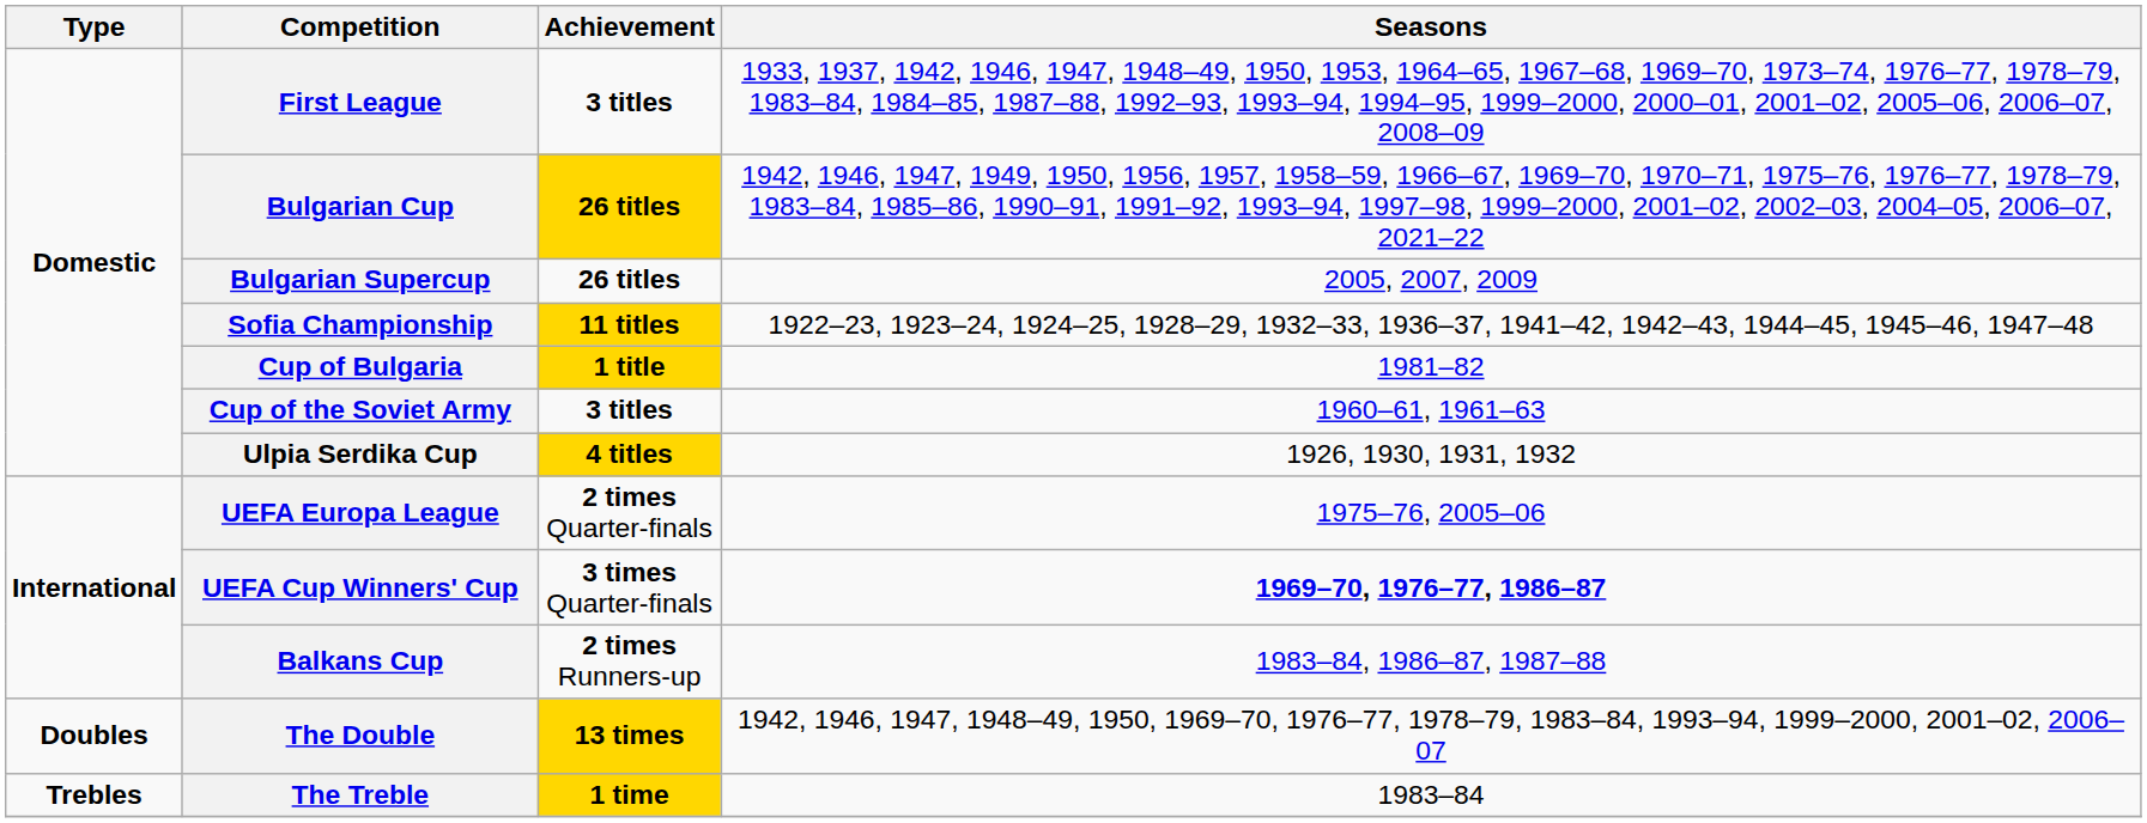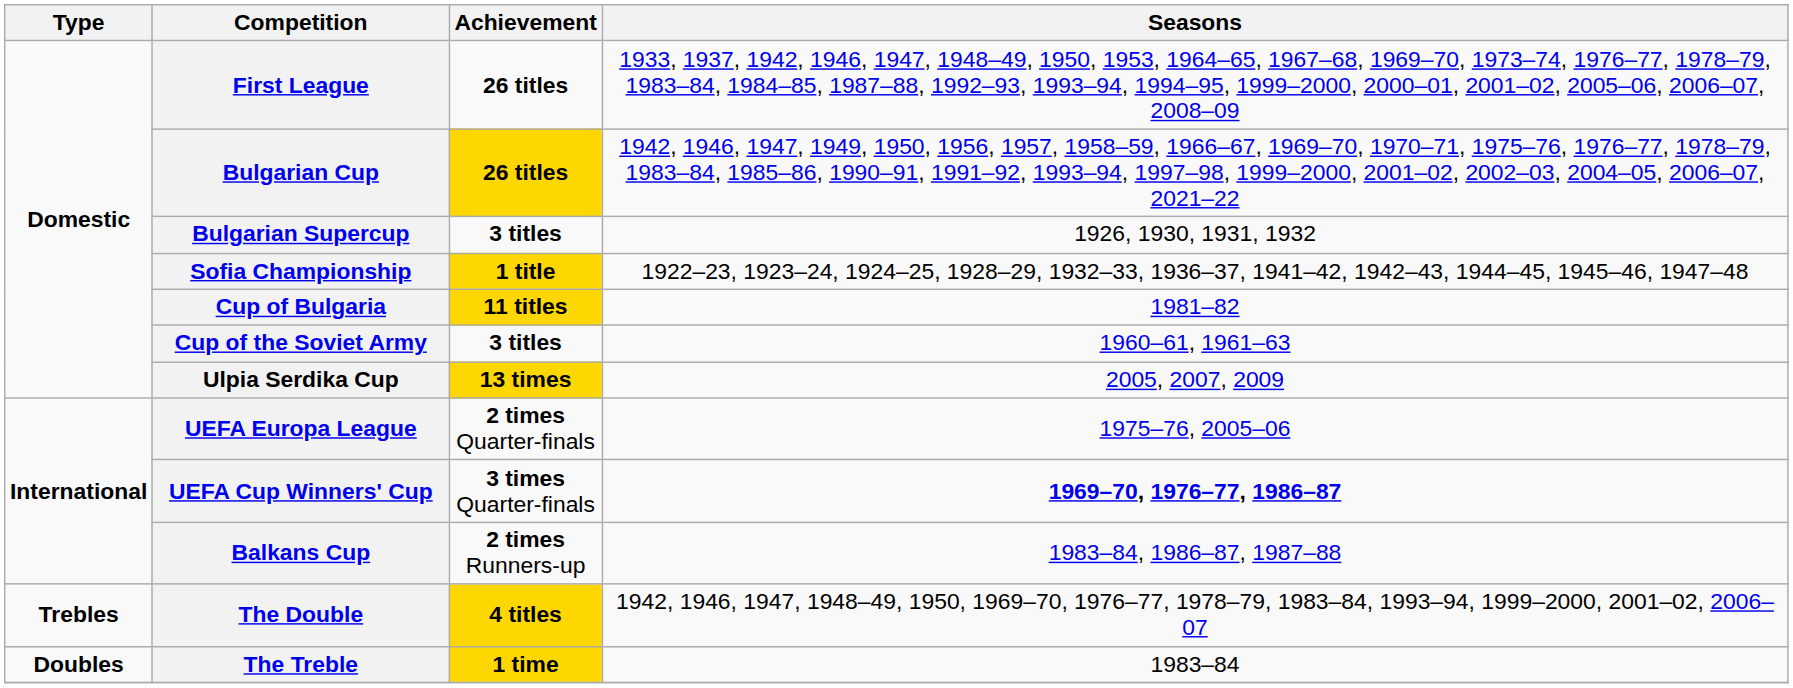 <table class="wikitable" style="text-align: center;">
 <tr>
 <th>Type</th>
 <th width=200>Competition</th>
 <th>Achievement</th>
 <th>Seasons</th>
 </tr>
 <tr>
 <td rowspan="7"><strong>Domestic</strong></td>
 <th><a href='#'>First League</a></th>
-<td align="center"><strong>3 titles</strong></td>
+<td align="center"><strong>26 titles</strong></td>
 <td><a href='#'>1933</a>, <a href='#'>1937</a>, <a href='#'>1942</a>, <a href='#'>1946</a>, <a href='#'>1947</a>, <a href='#'>1948–49</a>, <a href='#'>1950</a>, <a href='#'>1953</a>, <a href='#'>1964–65</a>, <a href='#'>1967–68</a>, <a href='#'>1969–70</a>, <a href='#'>1973–74</a>, <a href='#'>1976–77</a>, <a href='#'>1978–79</a>, <a href='#'>1983–84</a>, <a href='#'>1984–85</a>, <a href='#'>1987–88</a>, <a href='#'>1992–93</a>, <a href='#'>1993–94</a>, <a href='#'>1994–95</a>, <a href='#'>1999–2000</a>, <a href='#'>2000–01</a>, <a href='#'>2001–02</a>, <a href='#'>2005–06</a>, <a href='#'>2006–07</a>, <a href='#'>2008–09</a></td>
 </tr>
 <tr>
 <th><a href='#'>Bulgarian Cup</a></th>
 <td bgcolor="gold"><strong>26 titles </strong></td>
 <td><a href='#'>1942</a>, <a href='#'>1946</a>, <a href='#'>1947</a>, <a href='#'>1949</a>, <a href='#'>1950</a>, <a href='#'>1956</a>, <a href='#'>1957</a>, <a href='#'>1958–59</a>, <a href='#'>1966–67</a>, <a href='#'>1969–70</a>, <a href='#'>1970–71</a>, <a href='#'>1975–76</a>, <a href='#'>1976–77</a>, <a href='#'>1978–79</a>, <a href='#'>1983–84</a>, <a href='#'>1985–86</a>, <a href='#'>1990–91</a>, <a href='#'>1991–92</a>, <a href='#'>1993–94</a>, <a href='#'>1997–98</a>, <a href='#'>1999–2000</a>, <a href='#'>2001–02</a>, <a href='#'>2002–03</a>, <a href='#'>2004–05</a>, <a href='#'>2006–07</a>, <a href='#'>2021–22</a></td>
 </tr>
 <tr>
 <th><a href='#'>Bulgarian Supercup</a></th>
-<td align="center"><strong>26 titles</strong></td>
-<td><a href='#'>2005</a>, <a href='#'>2007</a>, <a href='#'>2009</a></td>
+<td align="center"><strong>3 titles</strong></td>
+<td>1926, 1930, 1931, 1932</td>
 </tr>
 <tr>
 <th><a href='#'>Sofia Championship</a></th>
-<td bgcolor="gold"><strong>11 titles</strong></td>
+<td bgcolor="gold"><strong>1 title</strong></td>
 <td>1922–23, 1923–24, 1924–25, 1928–29, 1932–33, 1936–37, 1941–42, 1942–43, 1944–45, 1945–46, 1947–48</td>
 </tr>
 <tr>
 <th><a href='#'>Cup of Bulgaria</a></th>
-<td bgcolor="gold"><strong>1 title</strong></td>
+<td bgcolor="gold"><strong>11 titles</strong></td>
 <td><a href='#'>1981–82</a></td>
 </tr>
 <tr>
 <th><a href='#'>Cup of the Soviet Army</a></th>
 <td align="center"><strong>3 titles</strong></td>
 <td><a href='#'>1960–61</a>, <a href='#'>1961–63</a></td>
 </tr>
 <tr>
 <th>Ulpia Serdika Cup</th>
-<td bgcolor="gold"><strong>4 titles</strong></td>
-<td>1926, 1930, 1931, 1932</td>
+<td bgcolor="gold"><strong>13 times</strong></td>
+<td><a href='#'>2005</a>, <a href='#'>2007</a>, <a href='#'>2009</a></td>
 </tr>
 <tr>
 <td rowspan="3"><strong>International</strong></td>
 <th><a href='#'>UEFA Europa League</a></th>
 <td align="center"><strong>2 times</strong> <br>Quarter-finals</td>
 <td><a href='#'>1975–76</a>, <a href='#'>2005–06</a></td>
 </tr>
 <tr>
 <th><a href='#'>UEFA Cup Winners' Cup</a></th>
 <td align="center"><strong>3 times</strong> <br>Quarter-finals</td>
 <td><strong><a href='#'>1969–70</a>, <a href='#'>1976–77</a>, <a href='#'>1986–87</a></strong></td>
 </tr>
 <tr>
 <th><a href='#'>Balkans Cup</a></th>
 <td align="center"><strong>2 times</strong> <br> Runners-up</td>
 <td><a href='#'>1983–84</a>, <a href='#'>1986–87</a>, <a href='#'>1987–88</a></td>
 </tr>
 <tr>
-<td><strong>Doubles</strong></td>
+<td><strong>Trebles</strong></td>
 <th><a href='#'>The Double</a></th>
-<td bgcolor="gold"><strong>13 times</strong></td>
+<td bgcolor="gold"><strong>4 titles</strong></td>
 <td>1942, 1946, 1947, 1948–49, 1950, 1969–70, 1976–77, 1978–79, 1983–84, 1993–94, 1999–2000, 2001–02, <a href='#'>2006–07</a></td>
 </tr>
 <tr>
-<td><strong>Trebles</strong></td>
+<td><strong>Doubles</strong></td>
 <th><a href='#'>The Treble</a></th>
 <td bgcolor="gold"><strong>1 time</strong></td>
 <td>1983–84</td>
 </tr>
 <tr>
 </tr>
 </table>
